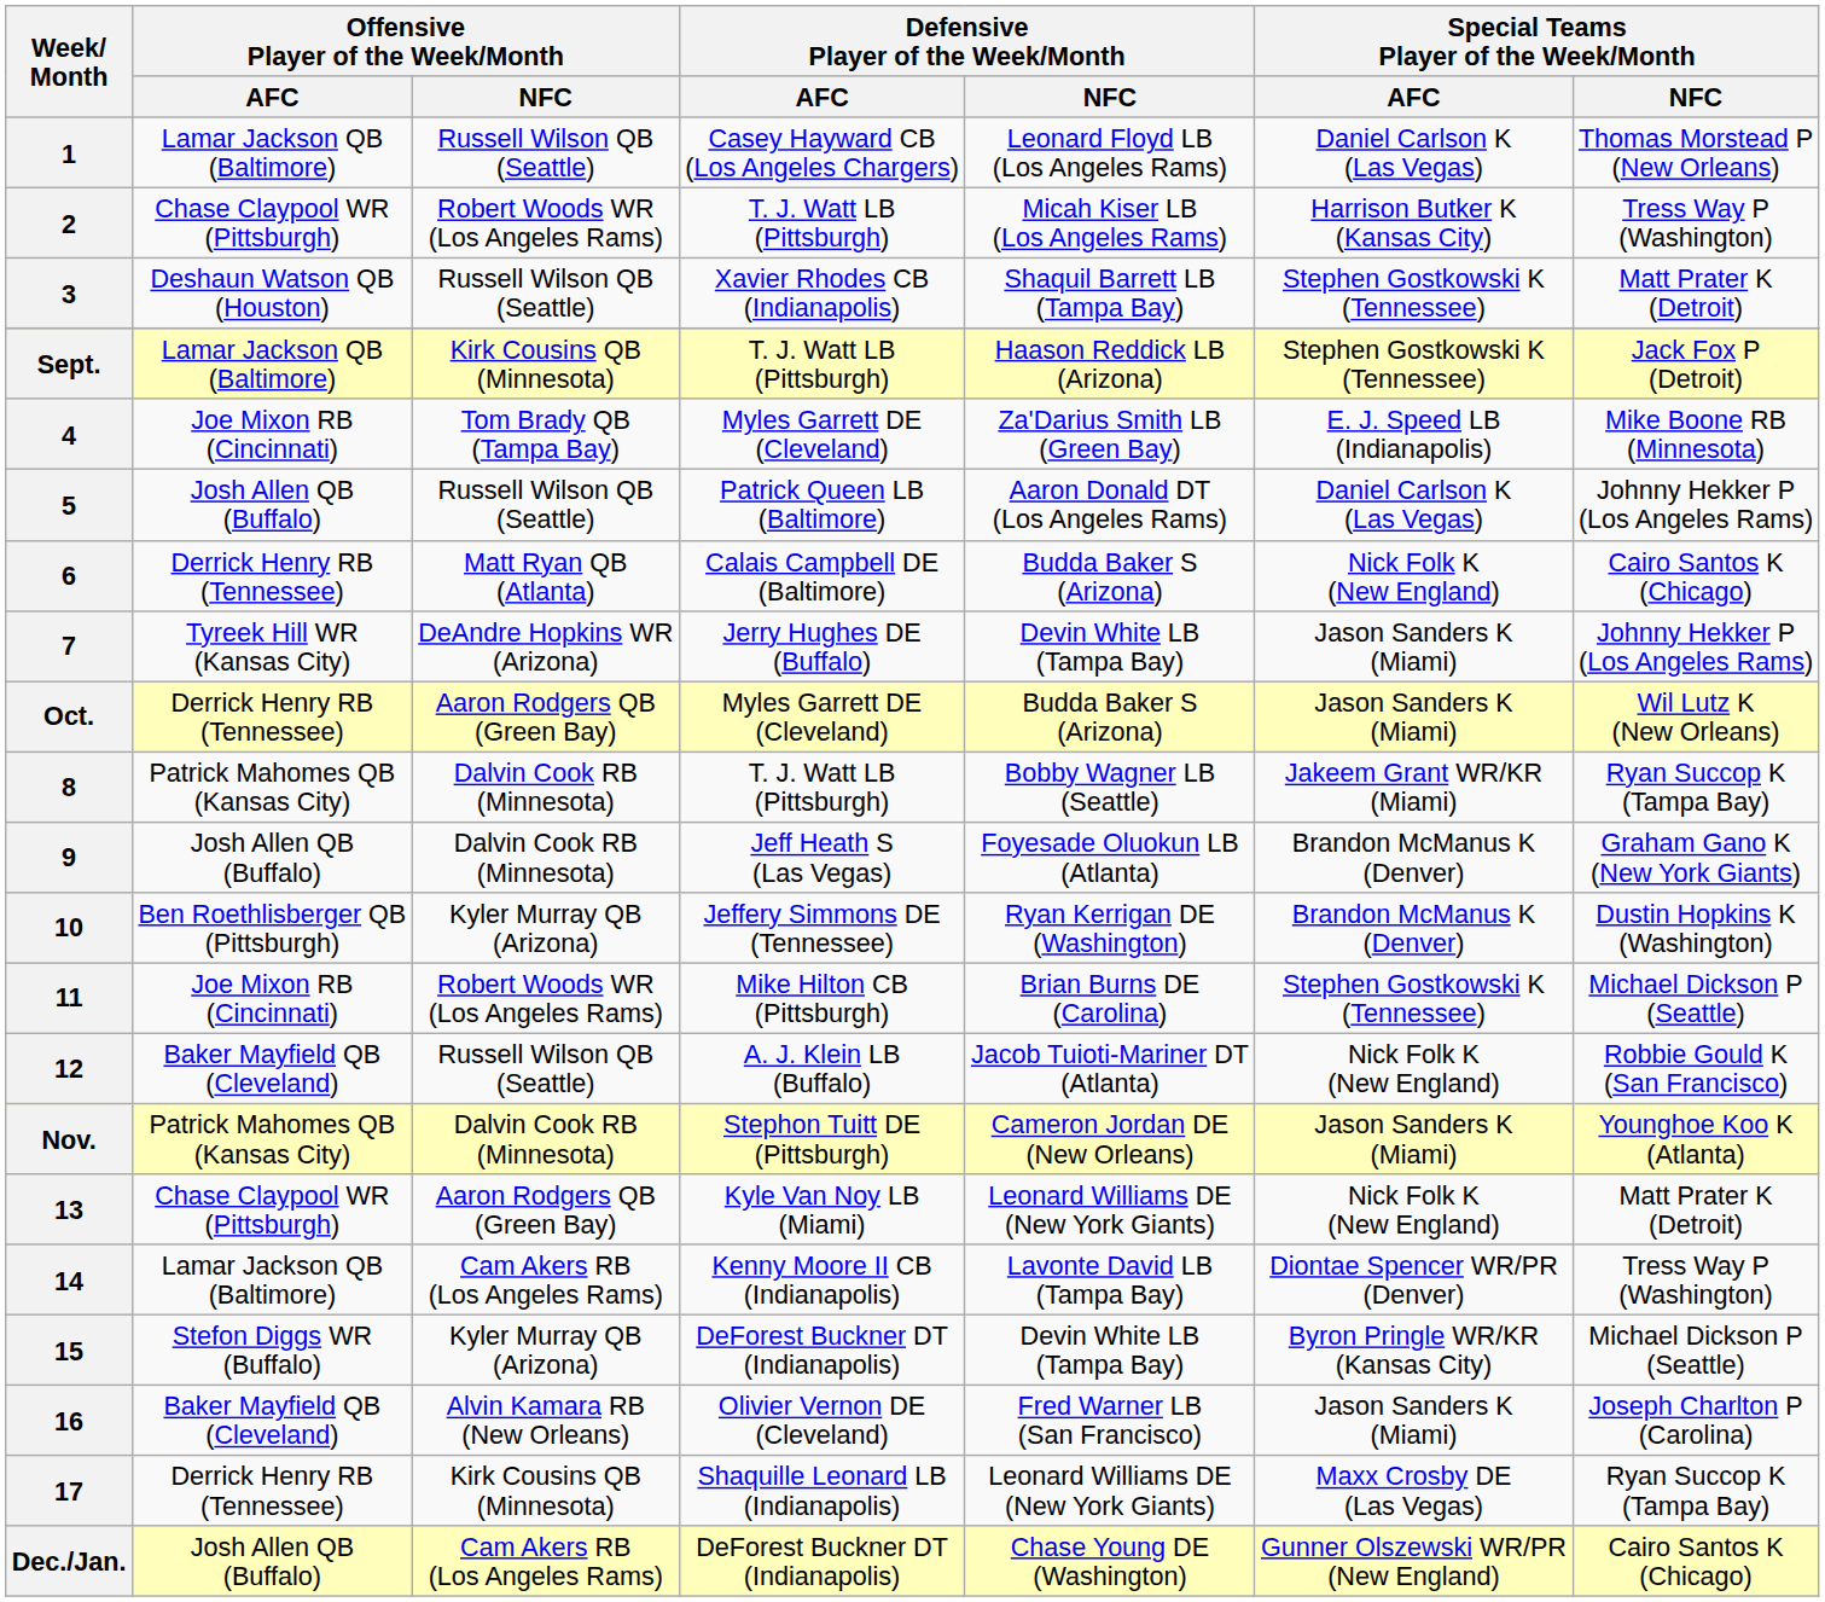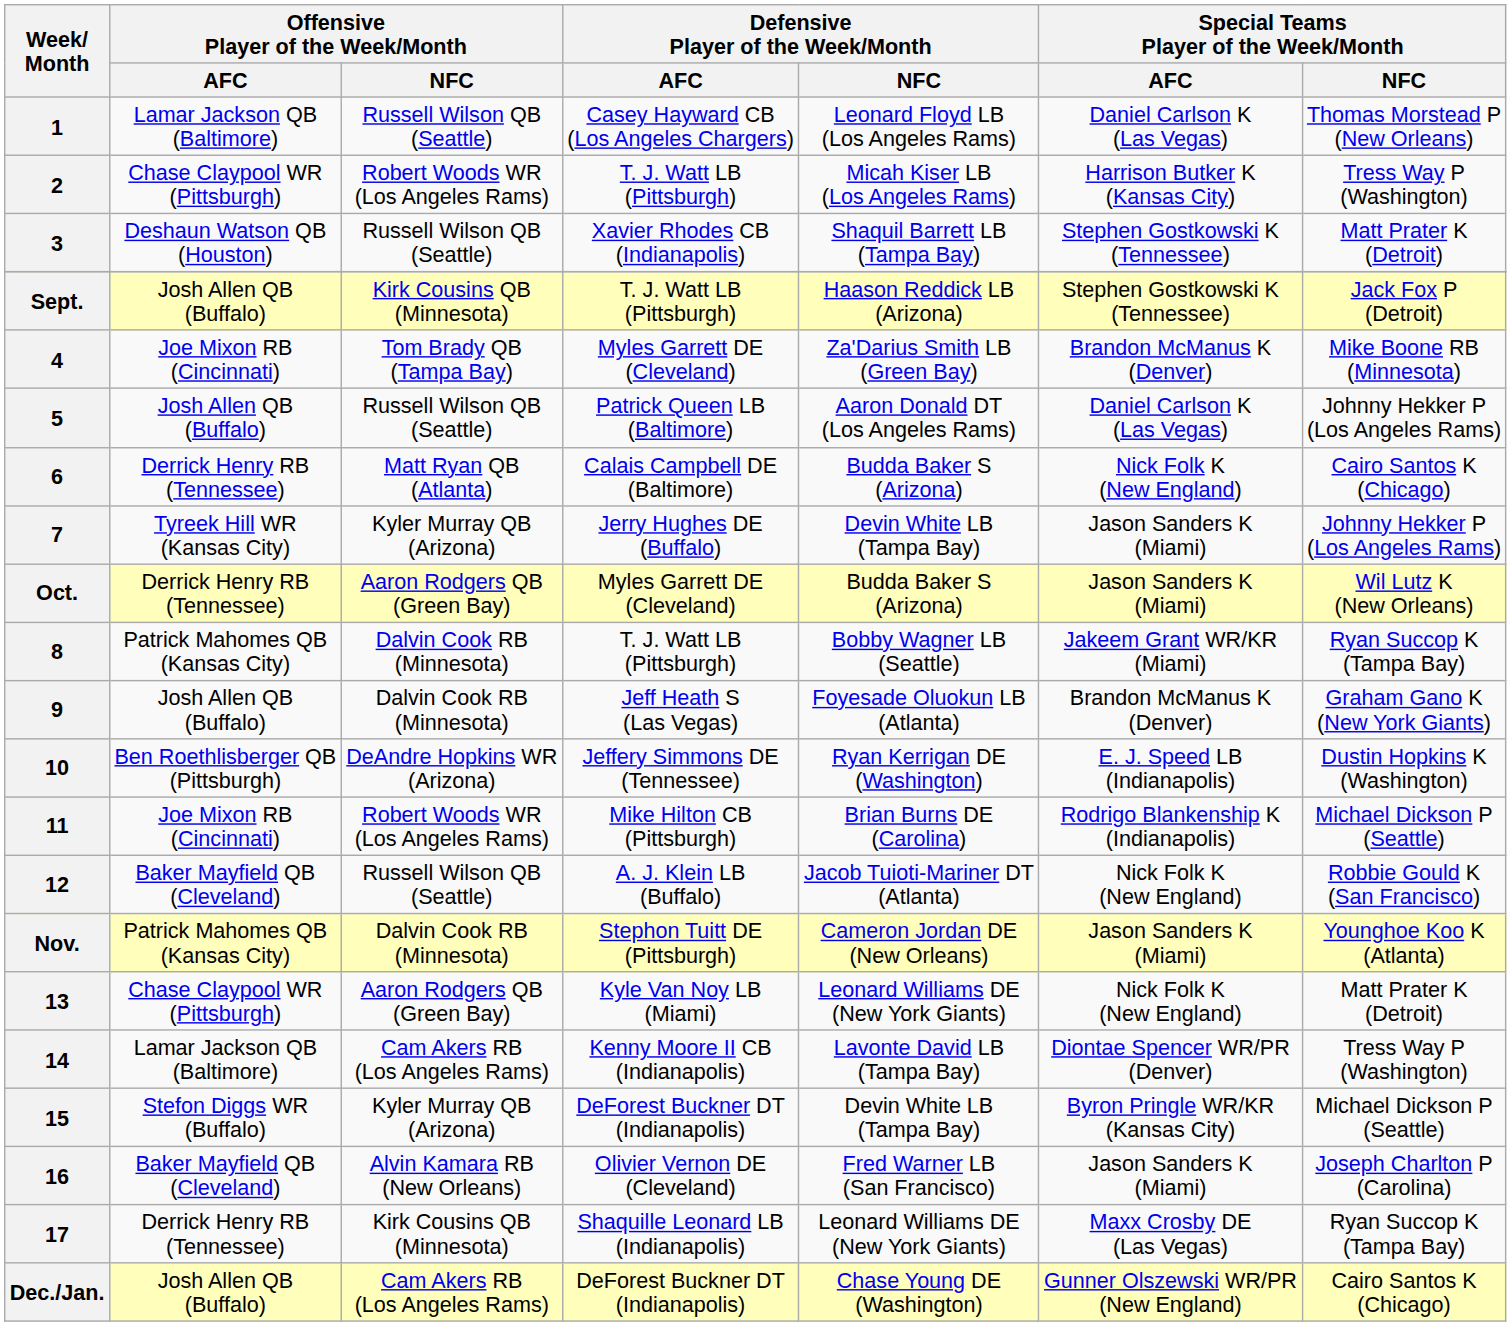 <table class="wikitable" style="font-size: 95%; text-align: center;">
 <tr>
 <th rowspan=2>Week/<br>Month</th>
 <th colspan=2>Offensive<br>Player of the Week/Month</th>
 <th colspan=2>Defensive<br>Player of the Week/Month</th>
 <th colspan=2>Special Teams<br>Player of the Week/Month</th>
 </tr>
 <tr>
 <th>AFC</th>
 <th>NFC</th>
 <th>AFC</th>
 <th>NFC</th>
 <th>AFC</th>
 <th>NFC</th>
 </tr>
 <tr>
 <th>1</th>
 <td><a href='#'>Lamar Jackson</a> QB<br>(<a href='#'>Baltimore</a>)</td>
 <td><a href='#'>Russell Wilson</a> QB<br>(<a href='#'>Seattle</a>)</td>
 <td><a href='#'>Casey Hayward</a> CB<br>(<a href='#'>Los Angeles Chargers</a>)</td>
 <td><a href='#'>Leonard Floyd</a> LB<br>(Los Angeles Rams)</td>
 <td><a href='#'>Daniel Carlson</a> K<br>(<a href='#'>Las Vegas</a>)</td>
 <td><a href='#'>Thomas Morstead</a> P<br>(<a href='#'>New Orleans</a>)</td>
 </tr>
 <tr>
 <th>2</th>
 <td><a href='#'>Chase Claypool</a> WR<br>(<a href='#'>Pittsburgh</a>)</td>
 <td><a href='#'>Robert Woods</a> WR<br>(Los Angeles Rams)</td>
 <td><a href='#'>T. J. Watt</a> LB<br>(<a href='#'>Pittsburgh</a>)</td>
 <td><a href='#'>Micah Kiser</a> LB<br>(<a href='#'>Los Angeles Rams</a>)</td>
 <td><a href='#'>Harrison Butker</a> K<br>(<a href='#'>Kansas City</a>)</td>
 <td><a href='#'>Tress Way</a> P<br>(Washington)</td>
 </tr>
 <tr>
 <th>3</th>
 <td><a href='#'>Deshaun Watson</a> QB<br>(<a href='#'>Houston</a>)</td>
 <td>Russell Wilson QB<br>(Seattle)</td>
 <td><a href='#'>Xavier Rhodes</a> CB<br>(<a href='#'>Indianapolis</a>)</td>
 <td><a href='#'>Shaquil Barrett</a> LB<br>(<a href='#'>Tampa Bay</a>)</td>
 <td><a href='#'>Stephen Gostkowski</a> K<br>(<a href='#'>Tennessee</a>)</td>
 <td><a href='#'>Matt Prater</a> K<br>(<a href='#'>Detroit</a>)</td>
 </tr>
 <tr>
 </tr>
 <tr style="background:#ffb;">
 <th>Sept.</th>
-<td><a href='#'>Lamar Jackson</a> QB<br>(<a href='#'>Baltimore</a>)</td>
+<td>Josh Allen QB<br>(Buffalo)</td>
 <td><a href='#'>Kirk Cousins</a> QB<br>(Minnesota)</td>
 <td>T. J. Watt LB<br>(Pittsburgh)</td>
 <td><a href='#'>Haason Reddick</a> LB<br>(Arizona)</td>
 <td>Stephen Gostkowski K<br>(Tennessee)</td>
 <td><a href='#'>Jack Fox</a> P<br>(Detroit)</td>
 </tr>
 <tr>
 <th>4</th>
 <td><a href='#'>Joe Mixon</a> RB<br>(<a href='#'>Cincinnati</a>)</td>
 <td><a href='#'>Tom Brady</a> QB<br>(<a href='#'>Tampa Bay</a>)</td>
 <td><a href='#'>Myles Garrett</a> DE<br>(<a href='#'>Cleveland</a>)</td>
 <td><a href='#'>Za'Darius Smith</a> LB<br>(<a href='#'>Green Bay</a>)</td>
-<td><a href='#'>E. J. Speed</a> LB<br>(Indianapolis)</td>
+<td><a href='#'>Brandon McManus</a> K<br>(<a href='#'>Denver</a>)</td>
 <td><a href='#'>Mike Boone</a> RB<br>(<a href='#'>Minnesota</a>)</td>
 </tr>
 <tr>
 <th>5</th>
 <td><a href='#'>Josh Allen</a> QB<br>(<a href='#'>Buffalo</a>)</td>
 <td>Russell Wilson QB<br>(Seattle)</td>
 <td><a href='#'>Patrick Queen</a> LB<br>(<a href='#'>Baltimore</a>)</td>
 <td><a href='#'>Aaron Donald</a> DT<br>(Los Angeles Rams)</td>
 <td><a href='#'>Daniel Carlson</a> K<br>(<a href='#'>Las Vegas</a>)</td>
 <td>Johnny Hekker P<br>(Los Angeles Rams)</td>
 </tr>
 <tr>
 <th>6</th>
 <td><a href='#'>Derrick Henry</a> RB<br>(<a href='#'>Tennessee</a>)</td>
 <td><a href='#'>Matt Ryan</a> QB<br>(<a href='#'>Atlanta</a>)</td>
 <td><a href='#'>Calais Campbell</a> DE<br>(Baltimore)</td>
 <td><a href='#'>Budda Baker</a> S<br>(<a href='#'>Arizona</a>)</td>
 <td><a href='#'>Nick Folk</a> K<br>(<a href='#'>New England</a>)</td>
 <td><a href='#'>Cairo Santos</a> K<br>(<a href='#'>Chicago</a>)</td>
 </tr>
 <tr>
 <th>7</th>
 <td><a href='#'>Tyreek Hill</a> WR<br>(Kansas City)</td>
-<td><a href='#'>DeAndre Hopkins</a> WR<br>(Arizona)</td>
+<td>Kyler Murray QB<br>(Arizona)</td>
 <td><a href='#'>Jerry Hughes</a> DE<br>(<a href='#'>Buffalo</a>)</td>
 <td><a href='#'>Devin White</a> LB<br>(Tampa Bay)</td>
 <td>Jason Sanders K<br>(Miami)</td>
 <td><a href='#'>Johnny Hekker</a> P<br>(<a href='#'>Los Angeles Rams</a>)</td>
 </tr>
 <tr style="background:#ffb;">
 <th>Oct.</th>
 <td>Derrick Henry RB<br>(Tennessee)</td>
 <td><a href='#'>Aaron Rodgers</a> QB<br>(Green Bay)</td>
 <td>Myles Garrett DE<br>(Cleveland)</td>
 <td>Budda Baker S<br>(Arizona)</td>
 <td>Jason Sanders K<br>(Miami)</td>
 <td><a href='#'>Wil Lutz</a> K<br>(New Orleans)</td>
 </tr>
 <tr>
 <th>8</th>
 <td>Patrick Mahomes QB<br>(Kansas City)</td>
 <td><a href='#'>Dalvin Cook</a> RB<br>(Minnesota)</td>
 <td>T. J. Watt LB<br>(Pittsburgh)</td>
 <td><a href='#'>Bobby Wagner</a> LB<br>(Seattle)</td>
 <td><a href='#'>Jakeem Grant</a> WR/KR<br>(Miami)</td>
 <td><a href='#'>Ryan Succop</a> K<br>(Tampa Bay)</td>
 </tr>
 <tr>
 <th>9</th>
 <td>Josh Allen QB<br>(Buffalo)</td>
 <td>Dalvin Cook RB<br>(Minnesota)</td>
 <td><a href='#'>Jeff Heath</a> S<br>(Las Vegas)</td>
 <td><a href='#'>Foyesade Oluokun</a> LB<br>(Atlanta)</td>
 <td>Brandon McManus K<br>(Denver)</td>
 <td><a href='#'>Graham Gano</a> K<br>(<a href='#'>New York Giants</a>)</td>
 </tr>
 <tr>
 <th>10</th>
 <td><a href='#'>Ben Roethlisberger</a> QB<br>(Pittsburgh)</td>
-<td>Kyler Murray QB<br>(Arizona)</td>
+<td><a href='#'>DeAndre Hopkins</a> WR<br>(Arizona)</td>
 <td><a href='#'>Jeffery Simmons</a> DE<br>(Tennessee)</td>
 <td><a href='#'>Ryan Kerrigan</a> DE<br>(<a href='#'>Washington</a>)</td>
-<td><a href='#'>Brandon McManus</a> K<br>(<a href='#'>Denver</a>)</td>
+<td><a href='#'>E. J. Speed</a> LB<br>(Indianapolis)</td>
 <td><a href='#'>Dustin Hopkins</a> K<br>(Washington)</td>
 </tr>
 <tr>
 <th>11</th>
 <td><a href='#'>Joe Mixon</a> RB<br>(<a href='#'>Cincinnati</a>)</td>
 <td><a href='#'>Robert Woods</a> WR<br>(Los Angeles Rams)</td>
 <td><a href='#'>Mike Hilton</a> CB<br>(Pittsburgh)</td>
 <td><a href='#'>Brian Burns</a> DE<br>(<a href='#'>Carolina</a>)</td>
-<td><a href='#'>Stephen Gostkowski</a> K<br>(<a href='#'>Tennessee</a>)</td>
+<td><a href='#'>Rodrigo Blankenship</a> K<br>(Indianapolis)</td>
 <td><a href='#'>Michael Dickson</a> P<br> (<a href='#'>Seattle</a>)</td>
 </tr>
 <tr>
 <th>12</th>
 <td><a href='#'>Baker Mayfield</a> QB<br>(<a href='#'>Cleveland</a>)</td>
 <td>Russell Wilson QB<br>(Seattle)</td>
 <td><a href='#'>A. J. Klein</a> LB<br>(Buffalo)</td>
 <td><a href='#'>Jacob Tuioti-Mariner</a> DT<br>(Atlanta)</td>
 <td>Nick Folk K<br>(New England)</td>
 <td><a href='#'>Robbie Gould</a> K<br>(<a href='#'>San Francisco</a>)</td>
 </tr>
 <tr style="background:#ffb;">
 <th>Nov.</th>
 <td>Patrick Mahomes QB<br>(Kansas City)</td>
 <td>Dalvin Cook RB<br>(Minnesota)</td>
 <td><a href='#'>Stephon Tuitt</a> DE<br>(Pittsburgh)</td>
 <td><a href='#'>Cameron Jordan</a> DE<br>(New Orleans)</td>
 <td>Jason Sanders K<br>(Miami)</td>
 <td><a href='#'>Younghoe Koo</a> K<br>(Atlanta)</td>
 </tr>
 <tr>
 <th>13</th>
 <td><a href='#'>Chase Claypool</a> WR<br>(<a href='#'>Pittsburgh</a>)</td>
 <td><a href='#'>Aaron Rodgers</a> QB<br>(Green Bay)</td>
 <td><a href='#'>Kyle Van Noy</a> LB<br>(Miami)</td>
 <td><a href='#'>Leonard Williams</a> DE<br>(New York Giants)</td>
 <td>Nick Folk K<br>(New England)</td>
 <td>Matt Prater K<br>(Detroit)</td>
 </tr>
 <tr>
 <th>14</th>
 <td>Lamar Jackson QB<br>(Baltimore)</td>
 <td><a href='#'>Cam Akers</a> RB<br>(Los Angeles Rams)</td>
 <td><a href='#'>Kenny Moore II</a> CB<br>(Indianapolis)</td>
 <td><a href='#'>Lavonte David</a> LB<br>(Tampa Bay)</td>
 <td><a href='#'>Diontae Spencer</a> WR/PR<br>(Denver)</td>
 <td>Tress Way P<br>(Washington)</td>
 </tr>
 <tr>
 <th>15</th>
 <td><a href='#'>Stefon Diggs</a> WR<br>(Buffalo)</td>
 <td>Kyler Murray QB<br>(Arizona)</td>
 <td><a href='#'>DeForest Buckner</a> DT<br>(Indianapolis)</td>
 <td>Devin White LB<br>(Tampa Bay)</td>
 <td><a href='#'>Byron Pringle</a> WR/KR<br>(Kansas City)</td>
 <td>Michael Dickson P<br>(Seattle)</td>
 </tr>
 <tr>
 <th>16</th>
 <td><a href='#'>Baker Mayfield</a> QB<br>(<a href='#'>Cleveland</a>)</td>
 <td><a href='#'>Alvin Kamara</a> RB<br>(New Orleans)</td>
 <td><a href='#'>Olivier Vernon</a> DE<br>(Cleveland)</td>
 <td><a href='#'>Fred Warner</a> LB<br>(San Francisco)</td>
 <td>Jason Sanders K<br>(Miami)</td>
 <td><a href='#'>Joseph Charlton</a> P<br>(Carolina)</td>
 </tr>
 <tr>
 <th>17</th>
 <td>Derrick Henry RB<br>(Tennessee)</td>
 <td>Kirk Cousins QB<br>(Minnesota)</td>
 <td><a href='#'>Shaquille Leonard</a> LB<br>(Indianapolis)</td>
 <td>Leonard Williams DE<br>(New York Giants)</td>
 <td><a href='#'>Maxx Crosby</a> DE<br>(Las Vegas)</td>
 <td>Ryan Succop K<br>(Tampa Bay)</td>
 </tr>
 <tr style="background:#ffb;">
 <th>Dec./Jan.</th>
 <td>Josh Allen QB<br>(Buffalo)</td>
 <td><a href='#'>Cam Akers</a> RB<br>(Los Angeles Rams)</td>
 <td>DeForest Buckner DT<br>(Indianapolis)</td>
 <td><a href='#'>Chase Young</a> DE<br>(Washington)</td>
 <td><a href='#'>Gunner Olszewski</a> WR/PR<br>(New England)</td>
 <td>Cairo Santos K<br>(Chicago)</td>
 </tr>
 </table>
